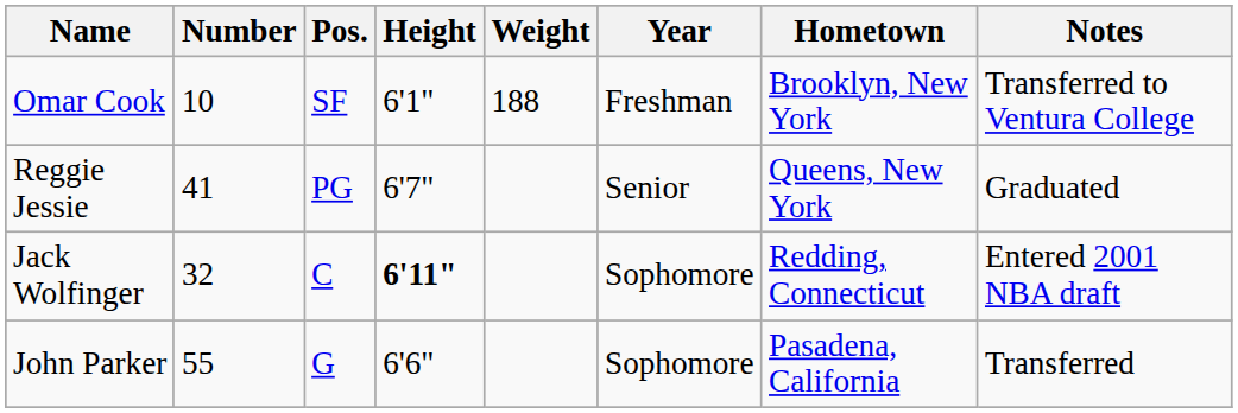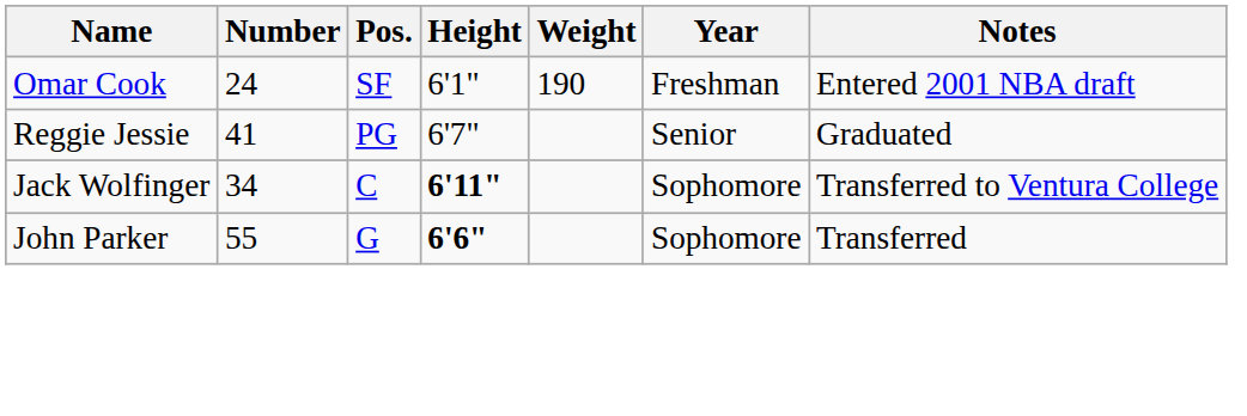 <table class="wikitable sortable" border="1">
 <tr>
 <th>Name</th>
 <th>Number</th>
 <th>Pos.</th>
 <th>Height</th>
 <th>Weight</th>
 <th>Year</th>
-<th>Hometown</th>
 <th class="unsortable">Notes</th>
 </tr>
 <tr>
 <td sortname><a href='#'>Omar Cook</a></td>
-<td>10</td>
+<td>24</td>
 <td><a href='#'>SF</a></td>
 <td>6'1"</td>
-<td>188</td>
+<td>190</td>
 <td>Freshman</td>
-<td><a href='#'>Brooklyn, New York</a></td>
-<td>Transferred to <a href='#'>Ventura College</a></td>
+<td>Entered <a href='#'>2001 NBA draft</a></td>
 </tr>
 <tr>
 <td sortname>Reggie Jessie</td>
 <td>41</td>
 <td><a href='#'>PG</a></td>
 <td>6'7"</td>
 <td></td>
 <td>Senior</td>
-<td><a href='#'>Queens, New York</a></td>
 <td>Graduated</td>
 </tr>
 <tr>
 <td sortname>Jack Wolfinger</td>
-<td>32</td>
+<td>34</td>
 <td><a href='#'>C</a></td>
 <td><strong>6'11"</strong></td>
 <td></td>
 <td>Sophomore</td>
-<td><a href='#'>Redding, Connecticut</a></td>
-<td>Entered <a href='#'>2001 NBA draft</a></td>
+<td>Transferred to <a href='#'>Ventura College</a></td>
 </tr>
 <tr>
 <td sortname>John Parker</td>
 <td>55</td>
 <td><a href='#'>G</a></td>
-<td>6'6"</td>
+<td><strong>6'6"</strong></td>
 <td></td>
 <td>Sophomore</td>
-<td><a href='#'>Pasadena, California</a></td>
 <td>Transferred</td>
 </tr>
 </table>
